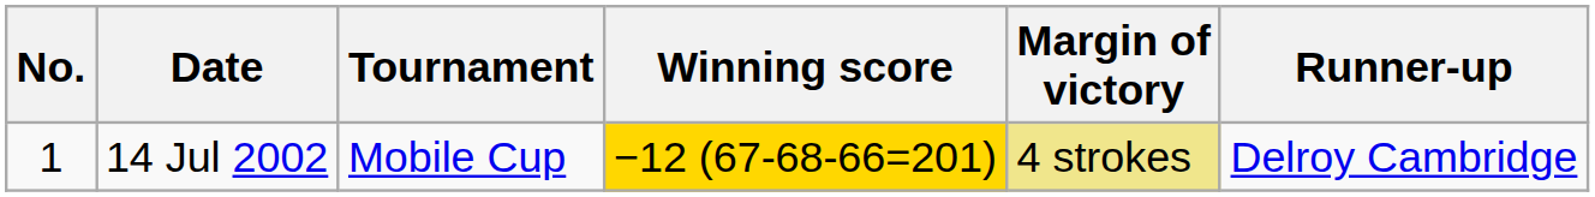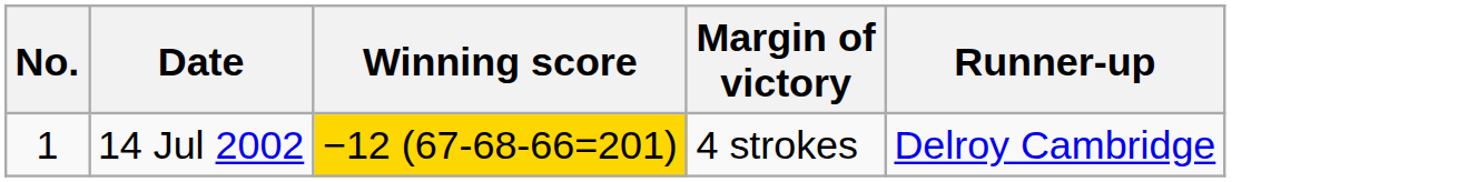 <table class="wikitable" style="font-size:95%;">
 <tr>
 <th>No.</th>
 <th>Date</th>
-<th>Tournament</th>
 <th>Winning score</th>
 <th>Margin of<br>victory</th>
 <th>Runner-up</th>
 </tr>
 <tr>
 <td align=center>1</td>
 <td>14 Jul <a href='#'>2002</a></td>
-<td><a href='#'>Mobile Cup</a></td>
 <td style="background: gold;">−12 (67-68-66=201)</td>
-<td style="background: khaki;">4 strokes</td>
+<td>4 strokes</td>
 <td> <a href='#'>Delroy Cambridge</a></td>
 </tr>
 </table>
